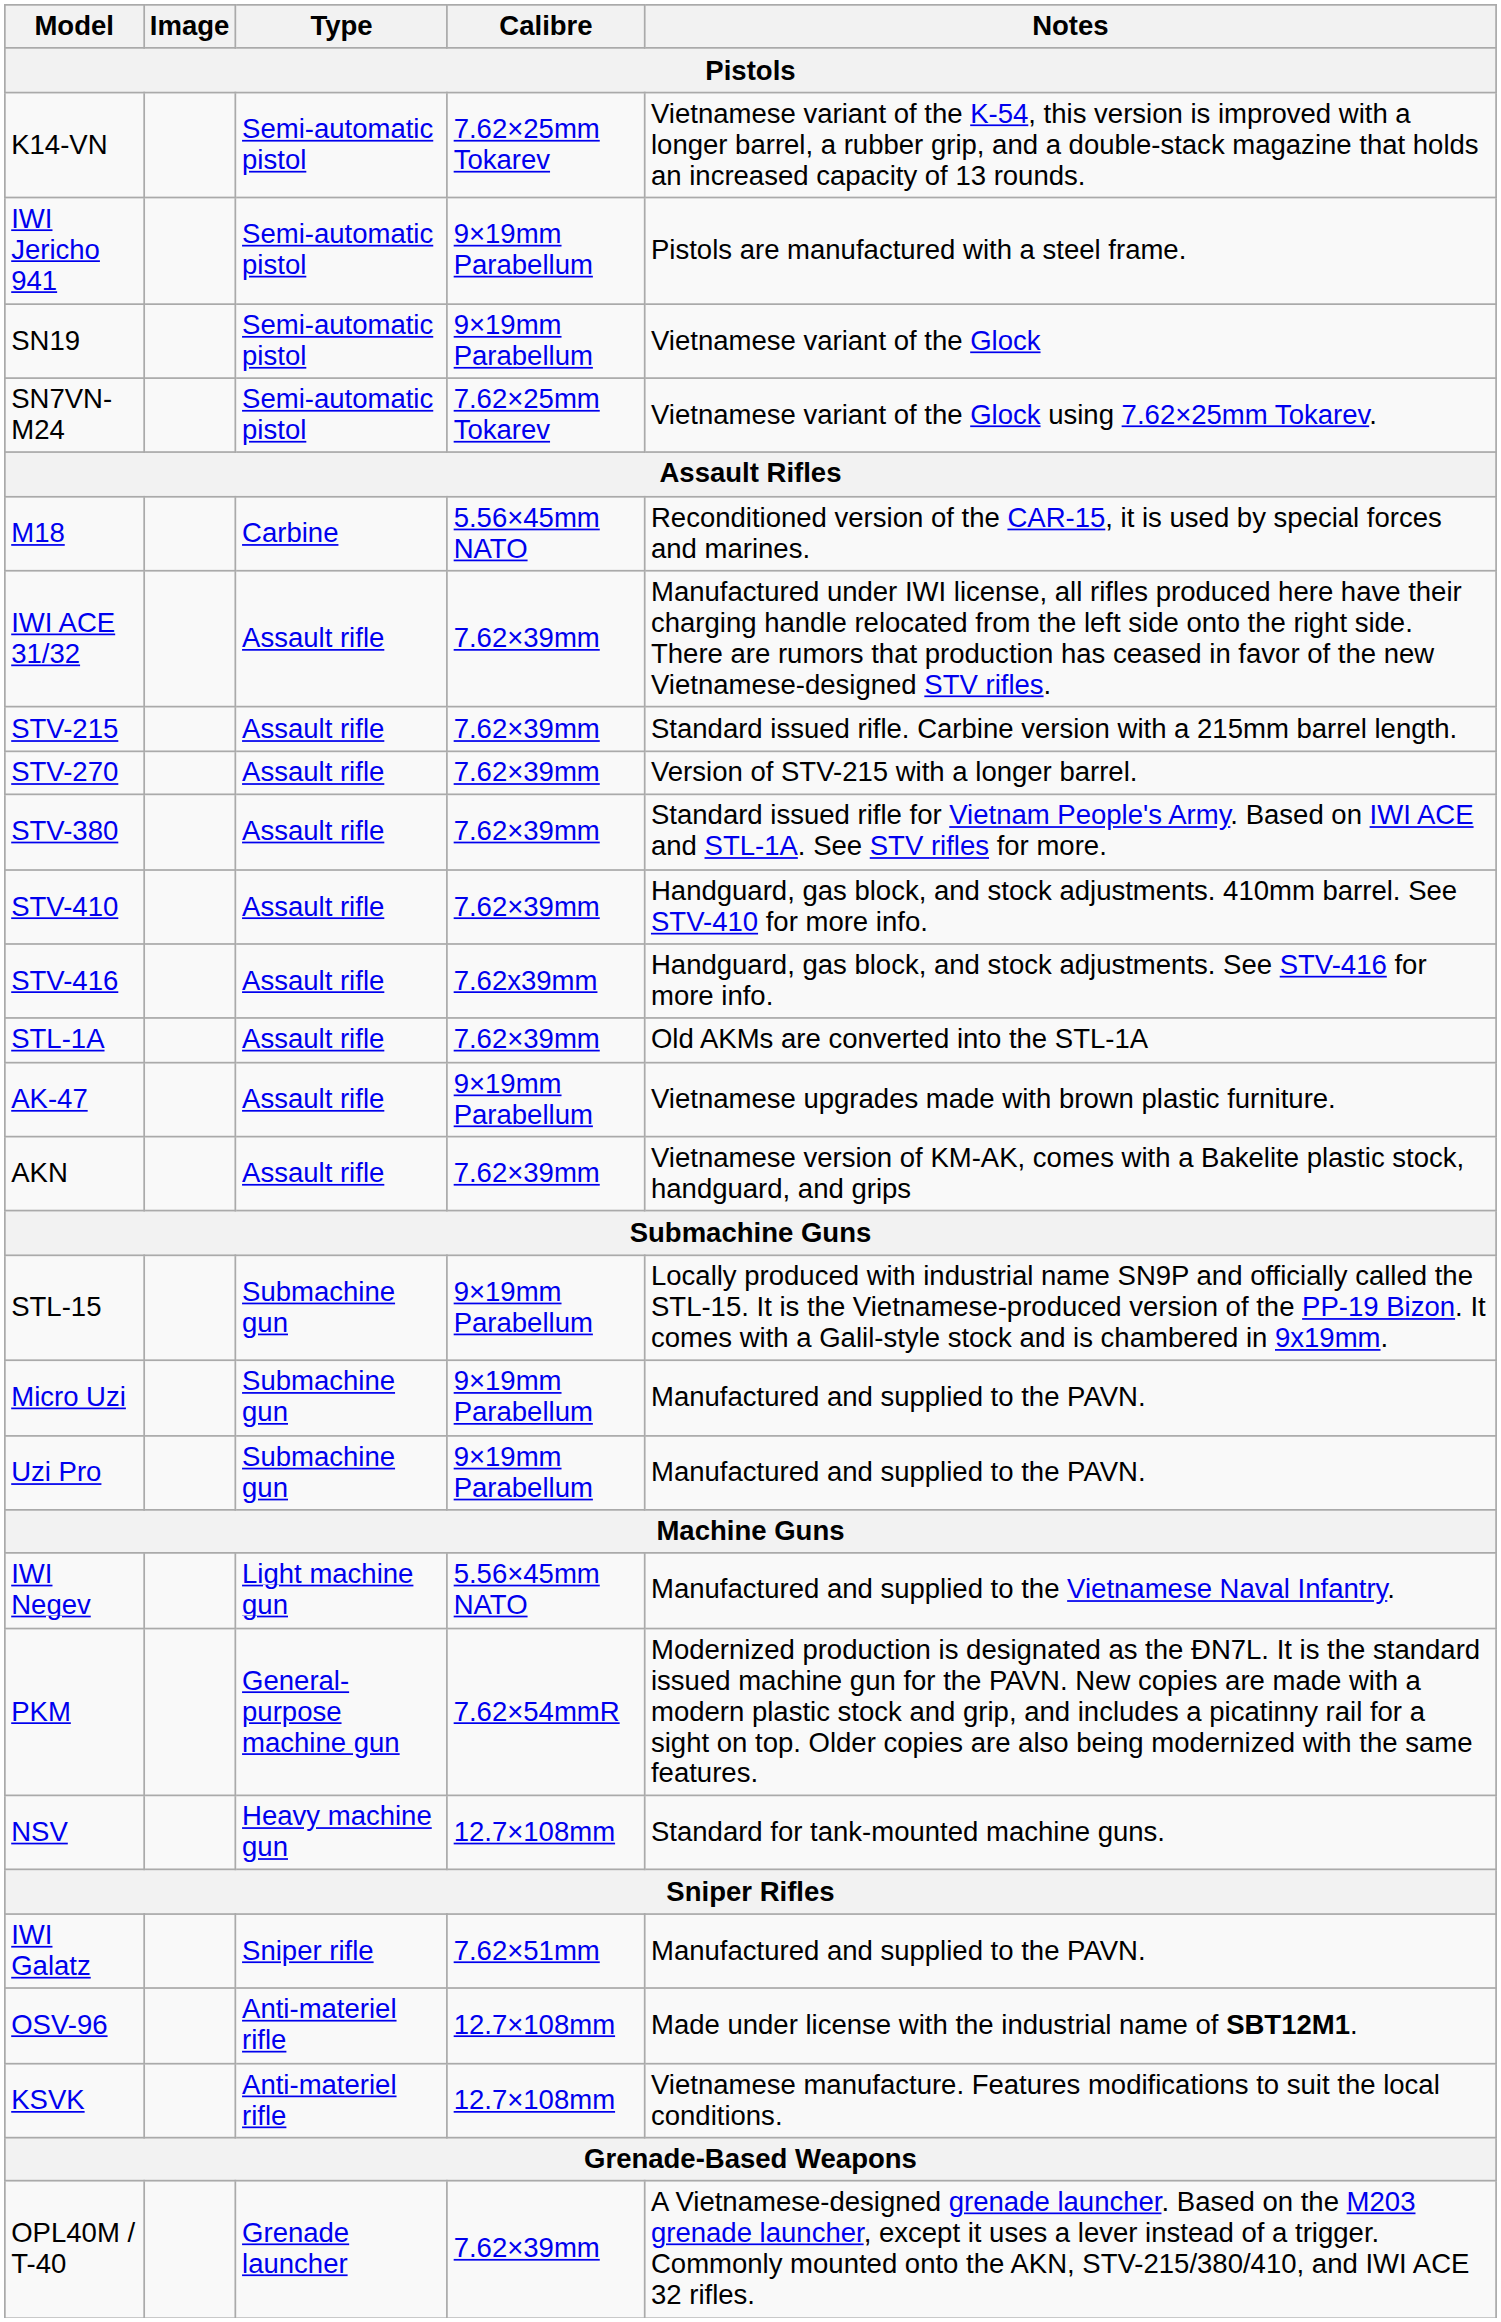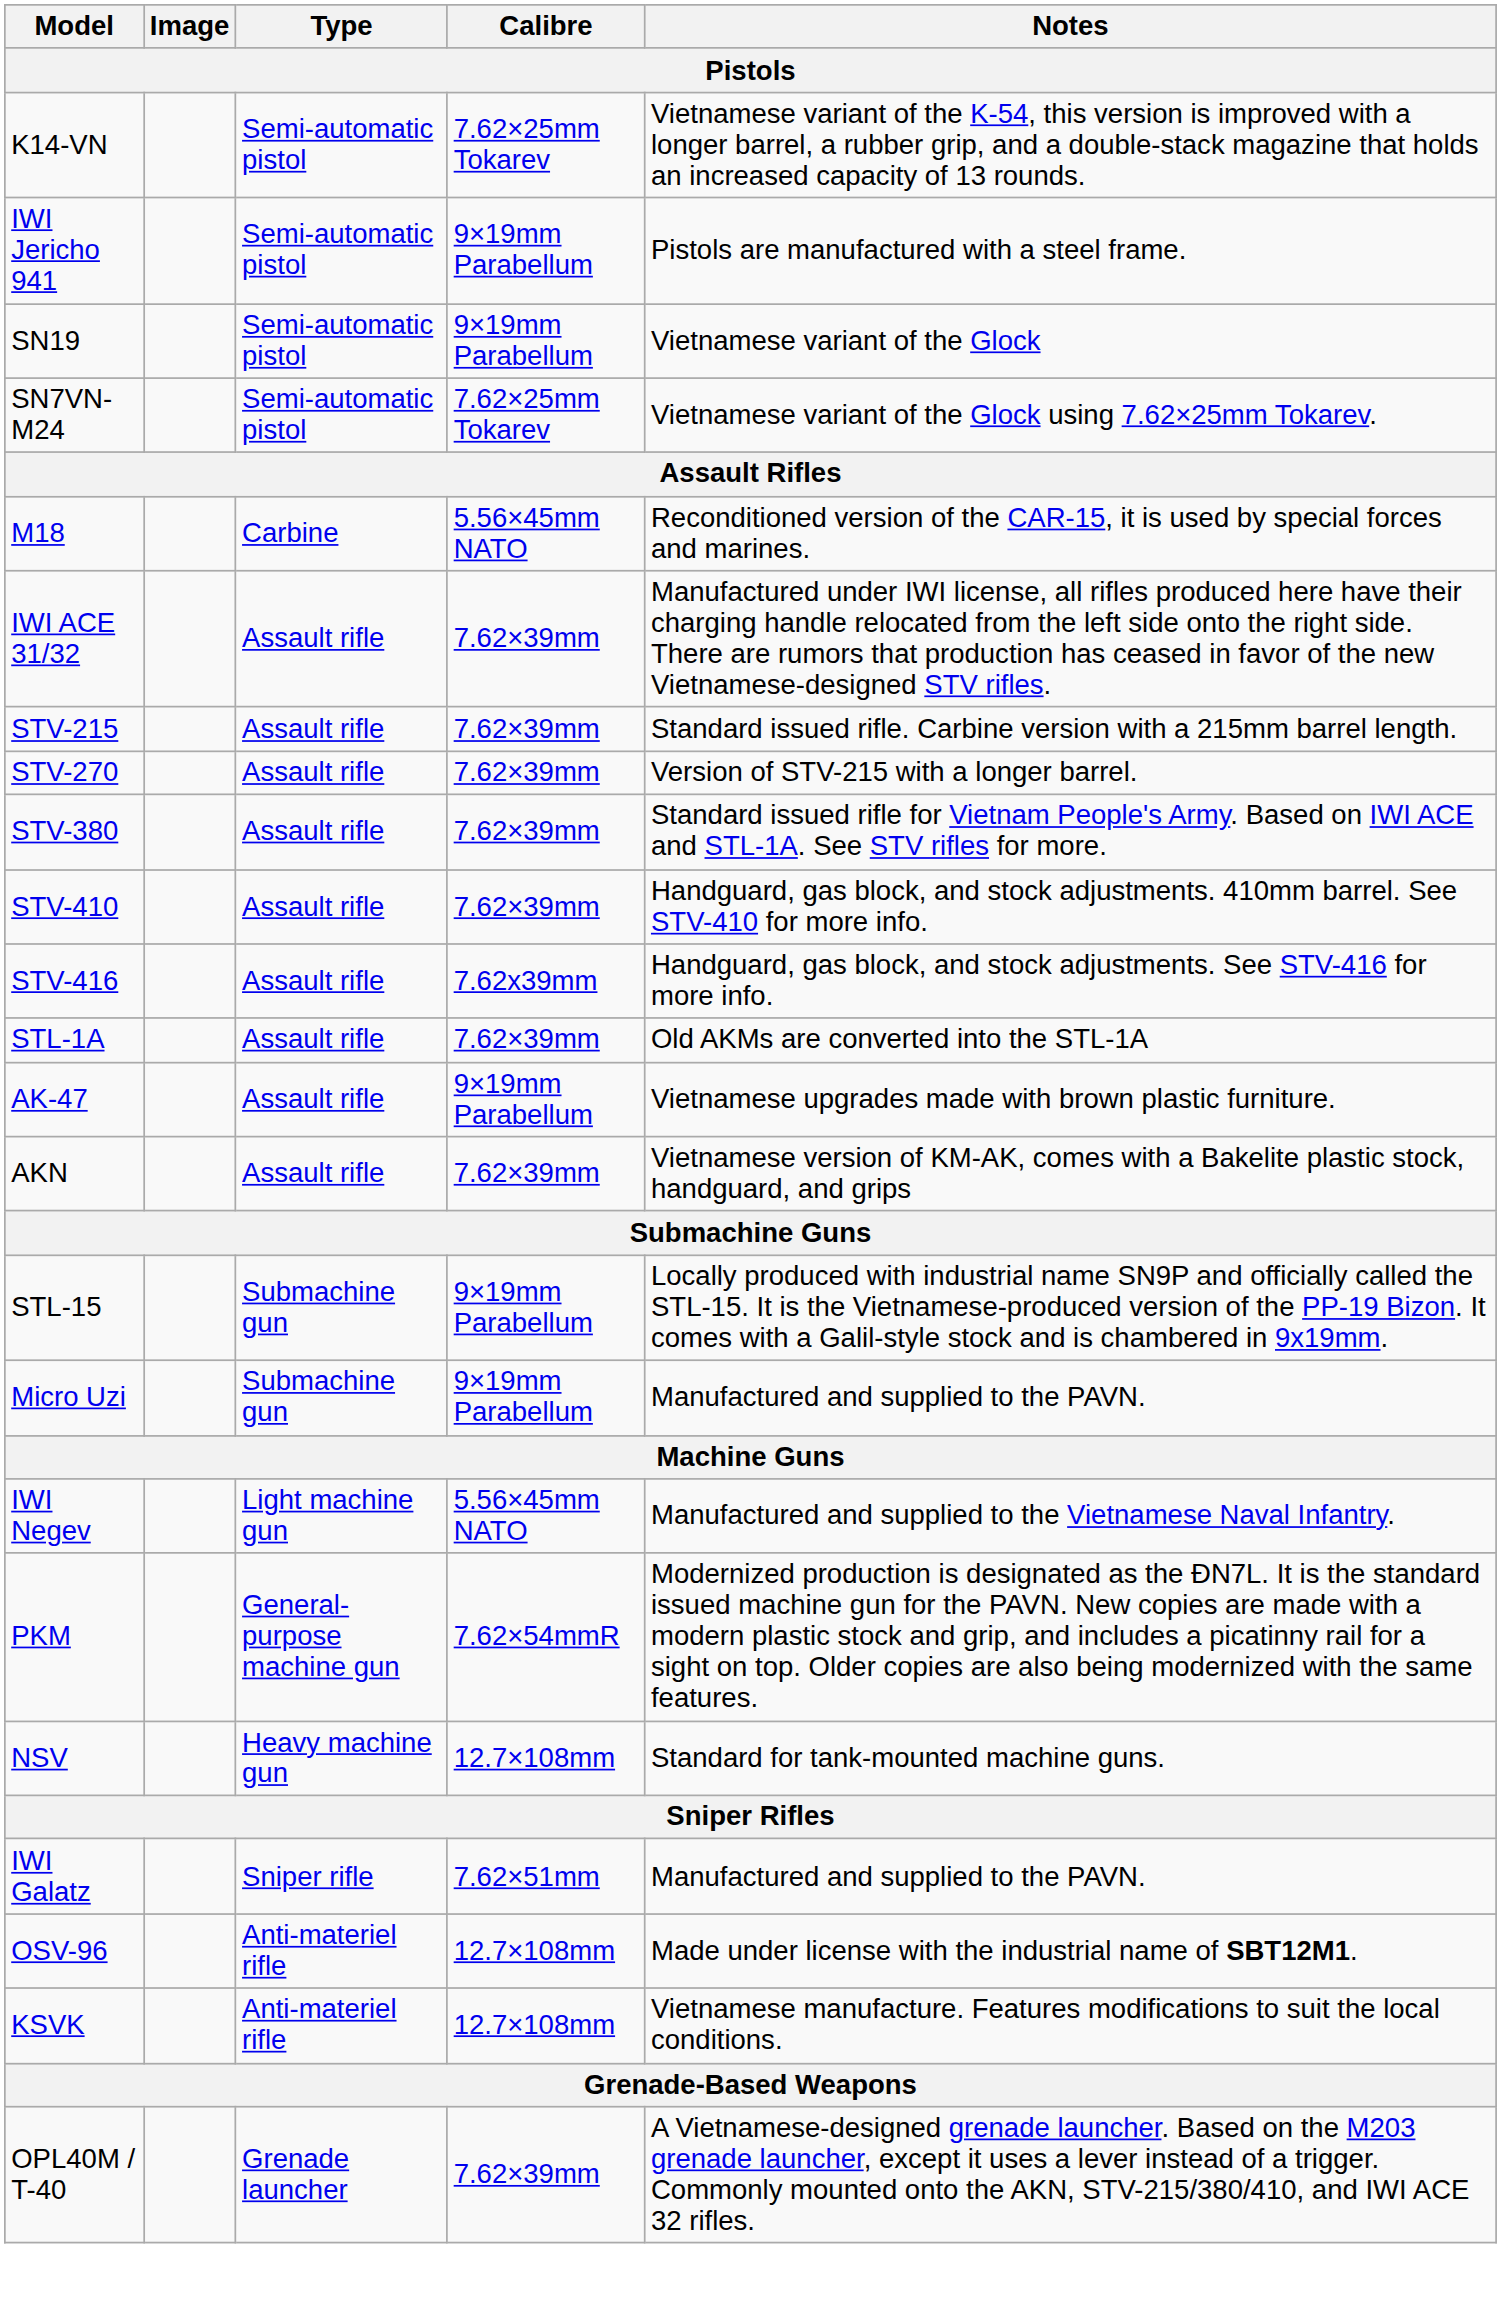 <table class="wikitable">
 <tr>
 <th>Model</th>
 <th>Image</th>
 <th>Type</th>
 <th>Calibre</th>
 <th>Notes</th>
 </tr>
 <tr>
 <th colspan="5">Pistols</th>
 </tr>
 <tr>
 <td>K14-VN</td>
 <td></td>
 <td><a href='#'>Semi-automatic pistol</a></td>
 <td><a href='#'>7.62×25mm Tokarev</a></td>
 <td>Vietnamese variant of the <a href='#'>K-54</a>, this version is improved with a longer barrel, a rubber grip, and a double-stack magazine that holds an increased capacity of 13 rounds.</td>
 </tr>
 <tr>
 <td><a href='#'>IWI Jericho 941</a></td>
 <td></td>
 <td><a href='#'>Semi-automatic pistol</a></td>
 <td><a href='#'>9×19mm Parabellum</a></td>
 <td>Pistols are manufactured with a steel frame.</td>
 </tr>
 <tr>
 <td>SN19</td>
 <td></td>
 <td><a href='#'>Semi-automatic pistol</a></td>
 <td><a href='#'>9×19mm Parabellum</a></td>
 <td>Vietnamese variant of the <a href='#'>Glock</a></td>
 </tr>
 <tr>
 <td>SN7VN-M24</td>
 <td></td>
 <td><a href='#'>Semi-automatic pistol</a></td>
 <td><a href='#'>7.62×25mm Tokarev</a></td>
 <td>Vietnamese variant of the <a href='#'>Glock</a> using <a href='#'>7.62×25mm Tokarev</a>.</td>
 </tr>
 <tr>
 <th colspan="5">Assault Rifles</th>
 </tr>
 <tr>
 <td><a href='#'>M18</a></td>
 <td></td>
 <td><a href='#'>Carbine</a></td>
 <td><a href='#'>5.56×45mm NATO</a></td>
 <td>Reconditioned version of the <a href='#'>CAR-15</a>, it is used by special forces and marines.</td>
 </tr>
 <tr>
 <td><a href='#'>IWI ACE 31/32</a></td>
 <td></td>
 <td><a href='#'>Assault rifle</a></td>
 <td><a href='#'>7.62×39mm</a></td>
 <td>Manufactured under IWI license, all rifles produced here have their charging handle relocated from the left side onto the right side.<br>There are rumors that production has ceased in favor of the new Vietnamese-designed <a href='#'>STV rifles</a>.</td>
 </tr>
 <tr>
 <td><a href='#'>STV-215</a></td>
 <td></td>
 <td><a href='#'>Assault rifle</a></td>
 <td><a href='#'>7.62×39mm</a></td>
 <td>Standard issued rifle. Carbine version with a 215mm barrel length.</td>
 </tr>
 <tr>
 <td><a href='#'>STV-270</a></td>
 <td></td>
 <td><a href='#'>Assault rifle</a></td>
 <td><a href='#'>7.62×39mm</a></td>
 <td>Version of STV-215 with a longer barrel.</td>
 </tr>
 <tr>
 <td><a href='#'>STV-380</a></td>
 <td></td>
 <td><a href='#'>Assault rifle</a></td>
 <td><a href='#'>7.62×39mm</a></td>
 <td>Standard issued rifle for <a href='#'>Vietnam People's Army</a>. Based on <a href='#'>IWI ACE</a> and <a href='#'>STL-1A</a>. See <a href='#'>STV rifles</a> for more.</td>
 </tr>
 <tr>
 <td><a href='#'>STV-410</a></td>
 <td></td>
 <td><a href='#'>Assault rifle</a></td>
 <td><a href='#'>7.62×39mm</a></td>
 <td>Handguard, gas block, and stock adjustments. 410mm barrel. See <a href='#'>STV-410</a> for more info.</td>
 </tr>
 <tr>
 <td><a href='#'>STV-416</a></td>
 <td></td>
 <td><a href='#'>Assault rifle</a></td>
 <td><a href='#'>7.62x39mm</a></td>
 <td>Handguard, gas block, and stock adjustments. See <a href='#'>STV-416</a> for more info.</td>
 </tr>
 <tr>
 <td><a href='#'>STL-1A</a></td>
 <td></td>
 <td><a href='#'>Assault rifle</a></td>
 <td><a href='#'>7.62×39mm</a></td>
 <td>Old AKMs are converted into the STL-1A</td>
 </tr>
 <tr>
 <td><a href='#'>AK-47</a></td>
 <td></td>
 <td><a href='#'>Assault rifle</a></td>
 <td><a href='#'>9×19mm Parabellum</a></td>
 <td>Vietnamese upgrades made with brown plastic furniture.</td>
 </tr>
 <tr>
 <td>AKN</td>
 <td></td>
 <td><a href='#'>Assault rifle</a></td>
 <td><a href='#'>7.62×39mm</a></td>
 <td>Vietnamese version of KM-AK, comes with a Bakelite plastic stock, handguard, and grips</td>
 </tr>
 <tr>
 <th colspan="5">Submachine Guns</th>
 </tr>
 <tr>
 <td>STL-15</td>
 <td></td>
 <td><a href='#'>Submachine gun</a></td>
 <td><a href='#'>9×19mm Parabellum</a></td>
 <td>Locally produced with industrial name SN9P and officially called the STL-15. It is the Vietnamese-produced version of the <a href='#'>PP-19 Bizon</a>. It comes with a Galil-style stock and is chambered in <a href='#'>9x19mm</a>.</td>
 </tr>
 <tr>
 <td><a href='#'>Micro Uzi</a></td>
 <td></td>
 <td><a href='#'>Submachine gun</a></td>
 <td><a href='#'>9×19mm Parabellum</a></td>
 <td>Manufactured and supplied to the PAVN.</td>
 </tr>
 <tr>
-<td><a href='#'>Uzi Pro</a></td>
-<td></td>
-<td><a href='#'>Submachine gun</a></td>
-<td><a href='#'>9×19mm Parabellum</a></td>
-<td>Manufactured and supplied to the PAVN.</td>
-</tr>
-<tr>
 <th colspan="5">Machine Guns</th>
 </tr>
 <tr>
 <td><a href='#'>IWI Negev</a></td>
 <td></td>
 <td><a href='#'>Light machine gun</a></td>
 <td><a href='#'>5.56×45mm NATO</a></td>
 <td>Manufactured and supplied to the <a href='#'>Vietnamese Naval Infantry</a>.</td>
 </tr>
 <tr>
 <td><a href='#'>PKM</a></td>
 <td></td>
 <td><a href='#'>General-purpose machine gun</a></td>
 <td><a href='#'>7.62×54mmR</a></td>
 <td>Modernized production is designated as the ĐN7L. It is the standard issued machine gun for the PAVN. New copies are made with a modern plastic stock and grip, and includes a picatinny rail for a sight on top. Older copies are also being modernized with the same features.</td>
 </tr>
 <tr>
 <td><a href='#'>NSV</a></td>
 <td></td>
 <td><a href='#'>Heavy machine gun</a></td>
 <td><a href='#'>12.7×108mm</a></td>
 <td>Standard for tank-mounted machine guns.</td>
 </tr>
 <tr>
 <th colspan="5">Sniper Rifles</th>
 </tr>
 <tr>
 <td><a href='#'>IWI Galatz</a></td>
 <td></td>
 <td><a href='#'>Sniper rifle</a></td>
 <td><a href='#'>7.62×51mm</a></td>
 <td>Manufactured and supplied to the PAVN.</td>
 </tr>
 <tr>
 <td><a href='#'>OSV-96</a></td>
 <td></td>
 <td><a href='#'>Anti-materiel rifle</a></td>
 <td><a href='#'>12.7×108mm</a></td>
 <td>Made under license with the industrial name of <strong>SBT12M1</strong>.</td>
 </tr>
 <tr>
 <td><a href='#'>KSVK</a></td>
 <td></td>
 <td><a href='#'>Anti-materiel rifle</a></td>
 <td><a href='#'>12.7×108mm</a></td>
 <td>Vietnamese manufacture. Features modifications to suit the local conditions.</td>
 </tr>
 <tr>
 <th colspan="5">Grenade-Based Weapons</th>
 </tr>
 <tr>
 <td>OPL40M /<br>T-40</td>
 <td></td>
 <td><a href='#'>Grenade launcher</a></td>
 <td><a href='#'>7.62×39mm</a></td>
 <td>A Vietnamese-designed <a href='#'>grenade launcher</a>. Based on the <a href='#'>M203 grenade launcher</a>, except it uses a lever instead of a trigger. Commonly mounted onto the AKN, STV-215/380/410, and IWI ACE 32 rifles.</td>
 </tr>
 </table>
